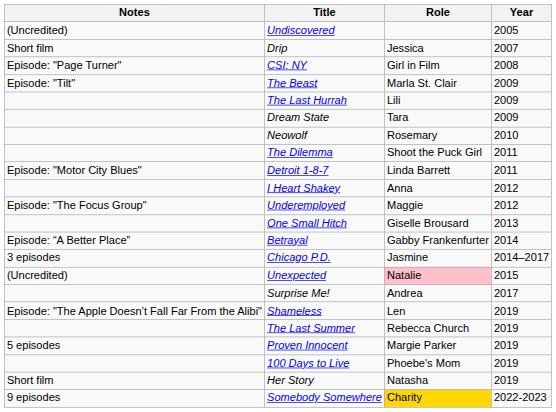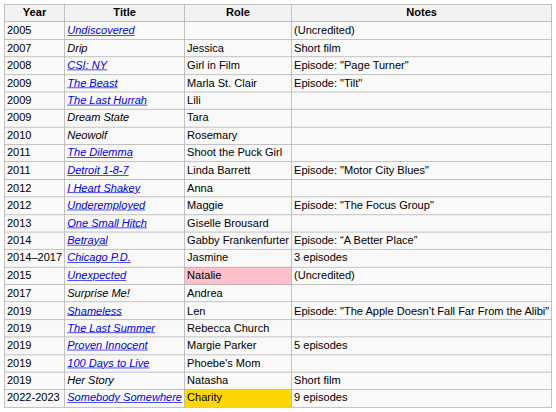 <table class="wikitable sortable">
 <tr>
-<th class="unsortable">Notes</th>
+<th>Year</th>
 <th>Title</th>
 <th>Role</th>
-<th>Year</th>
+<th class="unsortable">Notes</th>
 </tr>
 <tr>
-<td>(Uncredited)</td>
+<td>2005</td>
 <td><em><a href='#'>Undiscovered</a></em></td>
 <td></td>
-<td>2005</td>
+<td>(Uncredited)</td>
 </tr>
 <tr>
-<td>Short film</td>
+<td>2007</td>
 <td><em>Drip</em></td>
 <td>Jessica</td>
-<td>2007</td>
+<td>Short film</td>
 </tr>
 <tr>
-<td>Episode: "Page Turner"</td>
+<td>2008</td>
 <td><em><a href='#'>CSI: NY</a></em></td>
 <td>Girl in Film</td>
-<td>2008</td>
+<td>Episode: "Page Turner"</td>
 </tr>
 <tr>
-<td>Episode: "Tilt"</td>
+<td>2009</td>
 <td><em><a href='#'>The Beast</a></em></td>
 <td>Marla St. Clair</td>
-<td>2009</td>
+<td>Episode: "Tilt"</td>
 </tr>
 <tr>
-<td></td>
+<td>2009</td>
 <td><em><a href='#'>The Last Hurrah</a> </em></td>
 <td>Lili</td>
-<td>2009</td>
+<td></td>
 </tr>
 <tr>
-<td></td>
+<td>2009</td>
 <td><em>Dream State</em></td>
 <td>Tara</td>
-<td>2009</td>
+<td></td>
 </tr>
 <tr>
-<td></td>
+<td>2010</td>
 <td><em>Neowolf</em></td>
 <td>Rosemary</td>
-<td>2010</td>
+<td></td>
 </tr>
 <tr>
-<td></td>
+<td>2011</td>
 <td><em><a href='#'>The Dilemma</a></em></td>
 <td>Shoot the Puck Girl</td>
-<td>2011</td>
+<td></td>
 </tr>
 <tr>
-<td>Episode: "Motor City Blues"</td>
+<td>2011</td>
 <td><em><a href='#'>Detroit 1-8-7</a></em></td>
 <td>Linda Barrett</td>
-<td>2011</td>
+<td>Episode: "Motor City Blues"</td>
 </tr>
 <tr>
-<td></td>
+<td>2012</td>
 <td><em><a href='#'>I Heart Shakey</a></em></td>
 <td>Anna</td>
-<td>2012</td>
+<td></td>
 </tr>
 <tr>
-<td>Episode: "The Focus Group"</td>
+<td>2012</td>
 <td><em><a href='#'>Underemployed</a></em></td>
 <td>Maggie</td>
-<td>2012</td>
+<td>Episode: "The Focus Group"</td>
 </tr>
 <tr>
-<td></td>
+<td>2013</td>
 <td><em><a href='#'>One Small Hitch</a></em></td>
 <td>Giselle Brousard</td>
-<td>2013</td>
+<td></td>
 </tr>
 <tr>
-<td>Episode: “A Better Place”</td>
+<td>2014</td>
 <td><em><a href='#'>Betrayal</a></em></td>
 <td>Gabby Frankenfurter</td>
-<td>2014</td>
+<td>Episode: “A Better Place”</td>
 </tr>
 <tr>
-<td>3 episodes</td>
+<td>2014–2017</td>
 <td><em><a href='#'>Chicago P.D.</a></em></td>
 <td>Jasmine</td>
-<td>2014–2017</td>
+<td>3 episodes</td>
 </tr>
 <tr>
-<td>(Uncredited)</td>
+<td>2015</td>
 <td><em><a href='#'>Unexpected</a></em></td>
 <td style="background: pink;">Natalie</td>
-<td>2015</td>
+<td>(Uncredited)</td>
 </tr>
 <tr>
-<td></td>
+<td>2017</td>
 <td><em>Surprise Me!</em></td>
 <td>Andrea</td>
-<td>2017</td>
+<td></td>
 </tr>
 <tr>
-<td>Episode: "The Apple Doesn’t Fall Far From the Alibi"</td>
+<td>2019</td>
 <td><em><a href='#'>Shameless</a></em></td>
 <td>Len</td>
-<td>2019</td>
+<td>Episode: "The Apple Doesn’t Fall Far From the Alibi"</td>
 </tr>
 <tr>
-<td></td>
+<td>2019</td>
 <td><em><a href='#'>The Last Summer</a></em></td>
 <td>Rebecca Church</td>
-<td>2019</td>
+<td></td>
 </tr>
 <tr>
-<td>5 episodes</td>
+<td>2019</td>
 <td><em><a href='#'>Proven Innocent</a></em></td>
 <td>Margie Parker</td>
-<td>2019</td>
+<td>5 episodes</td>
 </tr>
 <tr>
-<td></td>
+<td>2019</td>
 <td><em><a href='#'>100 Days to Live</a></em></td>
 <td>Phoebe's Mom</td>
-<td>2019</td>
+<td></td>
 </tr>
 <tr>
-<td>Short film</td>
+<td>2019</td>
 <td><em>Her Story</em></td>
 <td>Natasha</td>
-<td>2019</td>
+<td>Short film</td>
 </tr>
 <tr>
-<td>9 episodes</td>
+<td>2022-2023</td>
 <td><em><a href='#'>Somebody Somewhere</a></em></td>
 <td style="background: gold;">Charity</td>
-<td>2022-2023</td>
+<td>9 episodes</td>
 </tr>
 </table>
